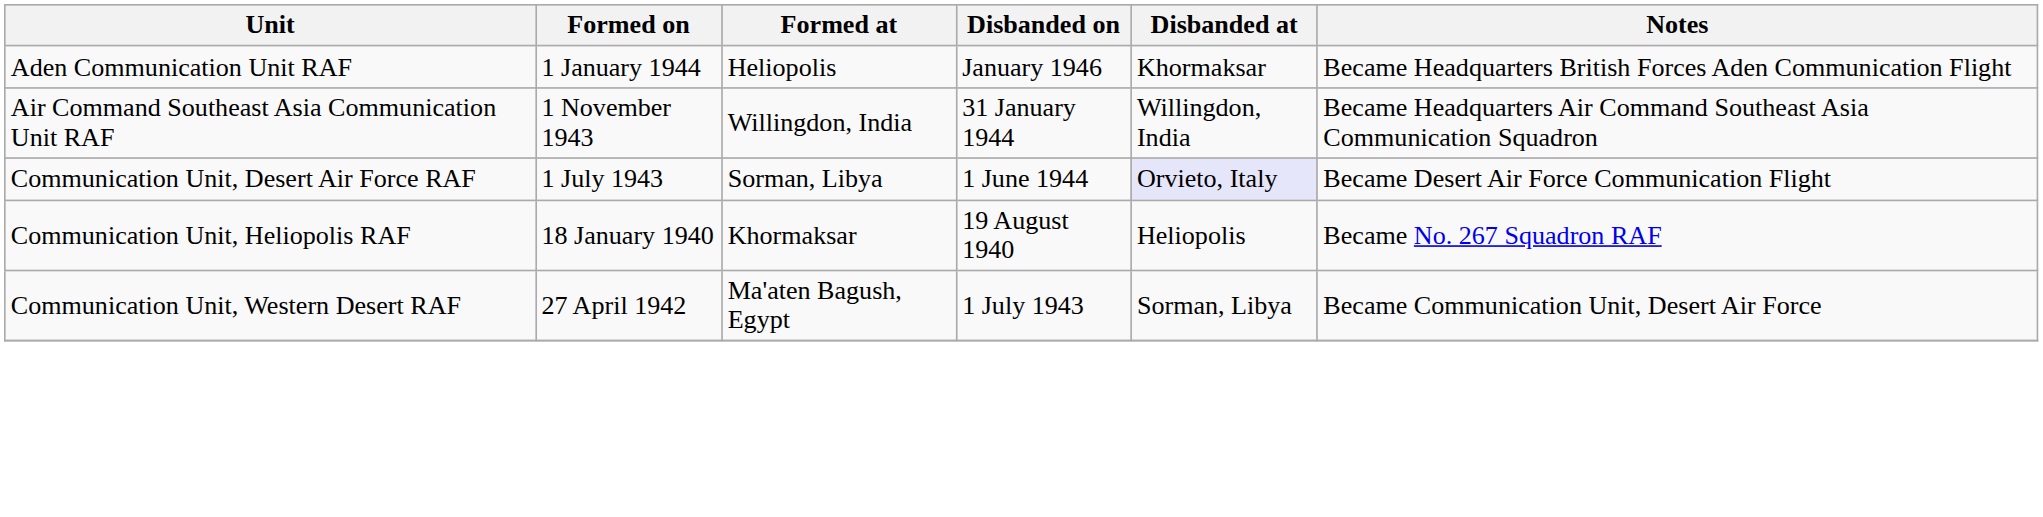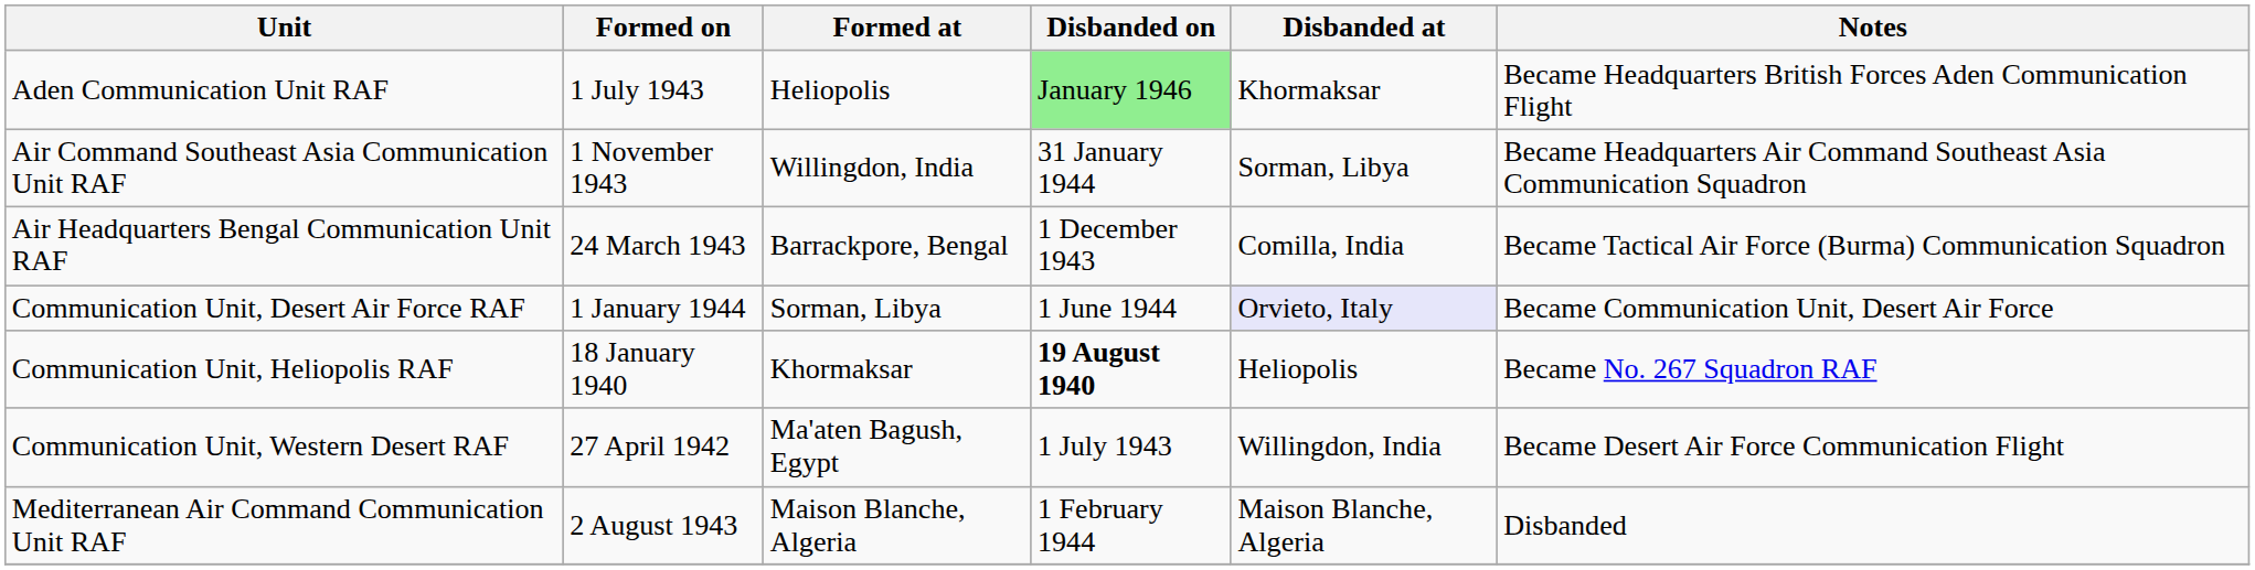 <table class="wikitable sortable">
 <tr>
 <th>Unit</th>
 <th>Formed on</th>
 <th>Formed at</th>
 <th>Disbanded on</th>
 <th>Disbanded at</th>
 <th>Notes</th>
 </tr>
 <tr>
 <td>Aden Communication Unit RAF</td>
-<td>1 January 1944</td>
+<td>1 July 1943</td>
 <td>Heliopolis</td>
-<td>January 1946</td>
+<td style="background: lightgreen;">January 1946</td>
 <td>Khormaksar</td>
 <td>Became Headquarters British Forces Aden Communication Flight</td>
 </tr>
 <tr>
 <td>Air Command Southeast Asia Communication Unit RAF</td>
 <td>1 November 1943</td>
 <td>Willingdon, India</td>
 <td>31 January 1944</td>
-<td>Willingdon, India</td>
+<td>Sorman, Libya</td>
 <td>Became Headquarters Air Command Southeast Asia Communication Squadron</td>
 </tr>
 <tr>
+<td>Air Headquarters Bengal Communication Unit RAF</td>
+<td>24 March 1943</td>
+<td>Barrackpore, Bengal</td>
+<td>1 December 1943</td>
+<td>Comilla, India</td>
+<td>Became Tactical Air Force (Burma) Communication Squadron</td>
+</tr>
+<tr>
 <td>Communication Unit, Desert Air Force RAF</td>
-<td>1 July 1943</td>
+<td>1 January 1944</td>
 <td>Sorman, Libya</td>
 <td>1 June 1944</td>
 <td style="background: lavender;">Orvieto, Italy</td>
-<td>Became Desert Air Force Communication Flight</td>
+<td>Became Communication Unit, Desert Air Force</td>
 </tr>
 <tr>
 <td>Communication Unit, Heliopolis RAF</td>
 <td>18 January 1940</td>
 <td>Khormaksar</td>
-<td>19 August 1940</td>
+<td><strong>19 August 1940</strong></td>
 <td>Heliopolis</td>
 <td>Became <a href='#'>No. 267 Squadron RAF</a></td>
 </tr>
 <tr>
 <td>Communication Unit, Western Desert RAF</td>
 <td>27 April 1942</td>
 <td>Ma'aten Bagush, Egypt</td>
 <td>1 July 1943</td>
-<td>Sorman, Libya</td>
-<td>Became Communication Unit, Desert Air Force</td>
+<td>Willingdon, India</td>
+<td>Became Desert Air Force Communication Flight</td>
+</tr>
+<tr>
+<td>Mediterranean Air Command Communication Unit RAF</td>
+<td>2 August 1943</td>
+<td>Maison Blanche, Algeria</td>
+<td>1 February 1944</td>
+<td>Maison Blanche, Algeria</td>
+<td>Disbanded</td>
 </tr>
 <tr>
 </tr>
 </table>
